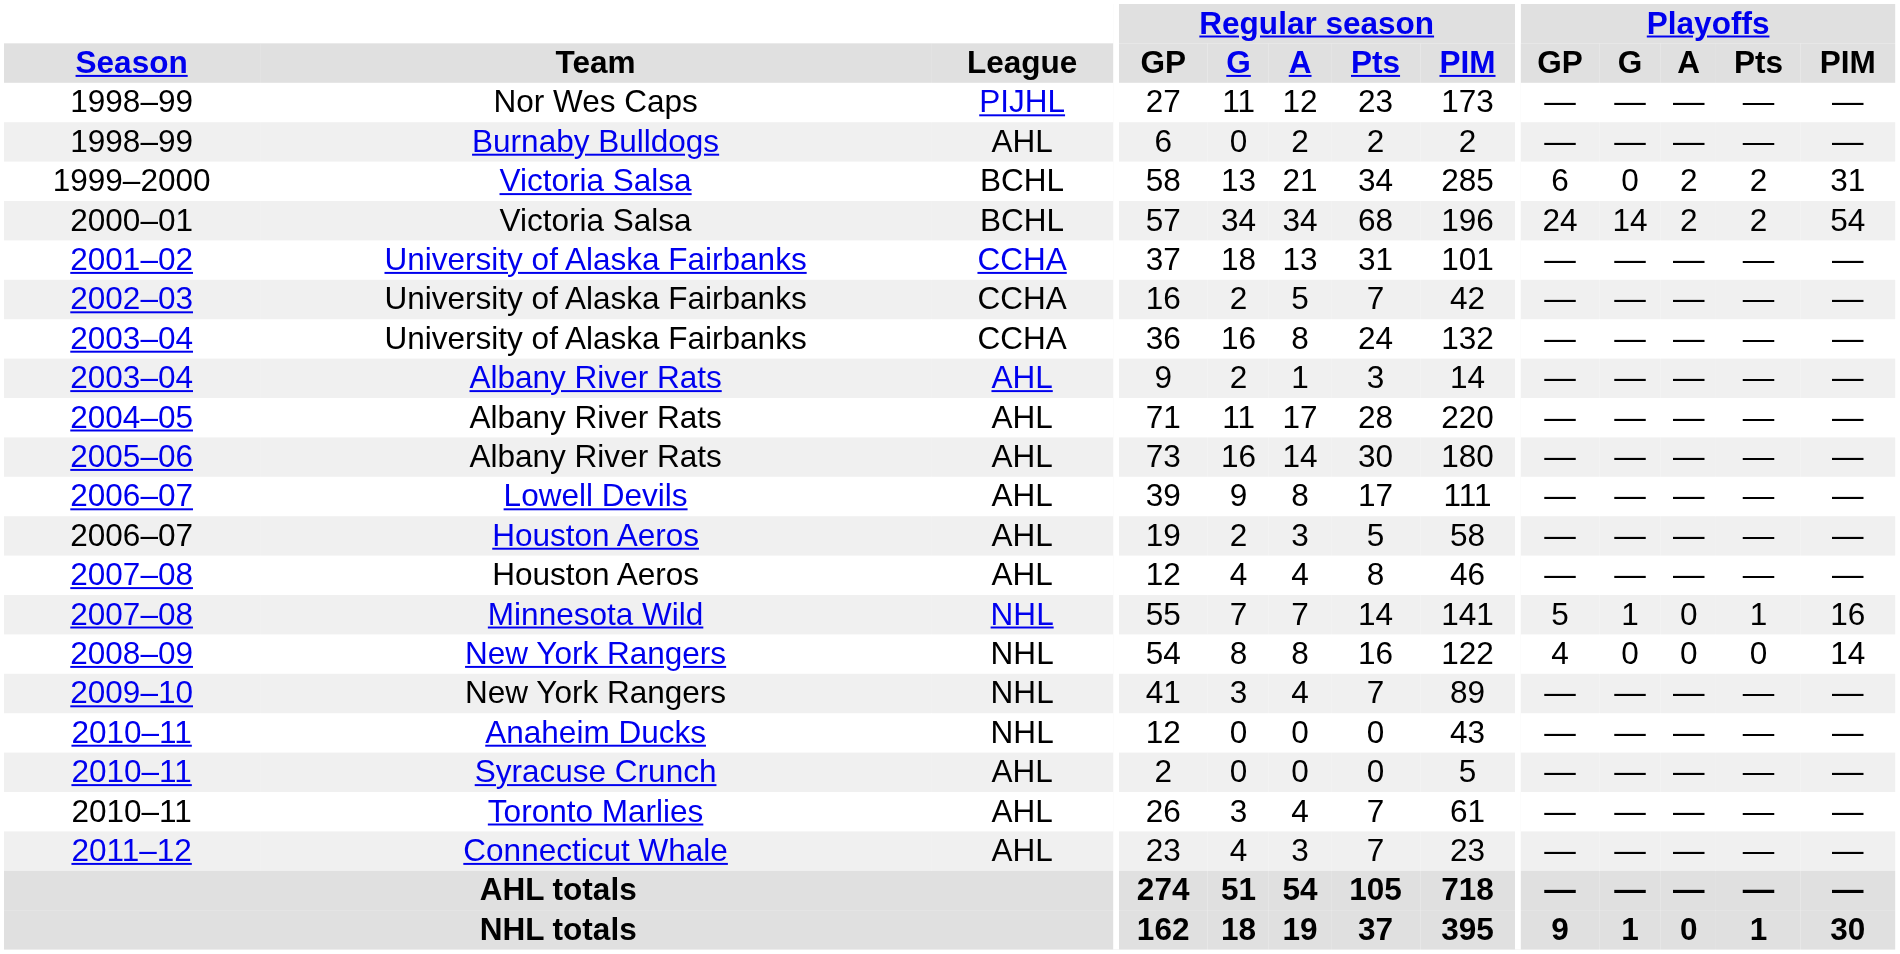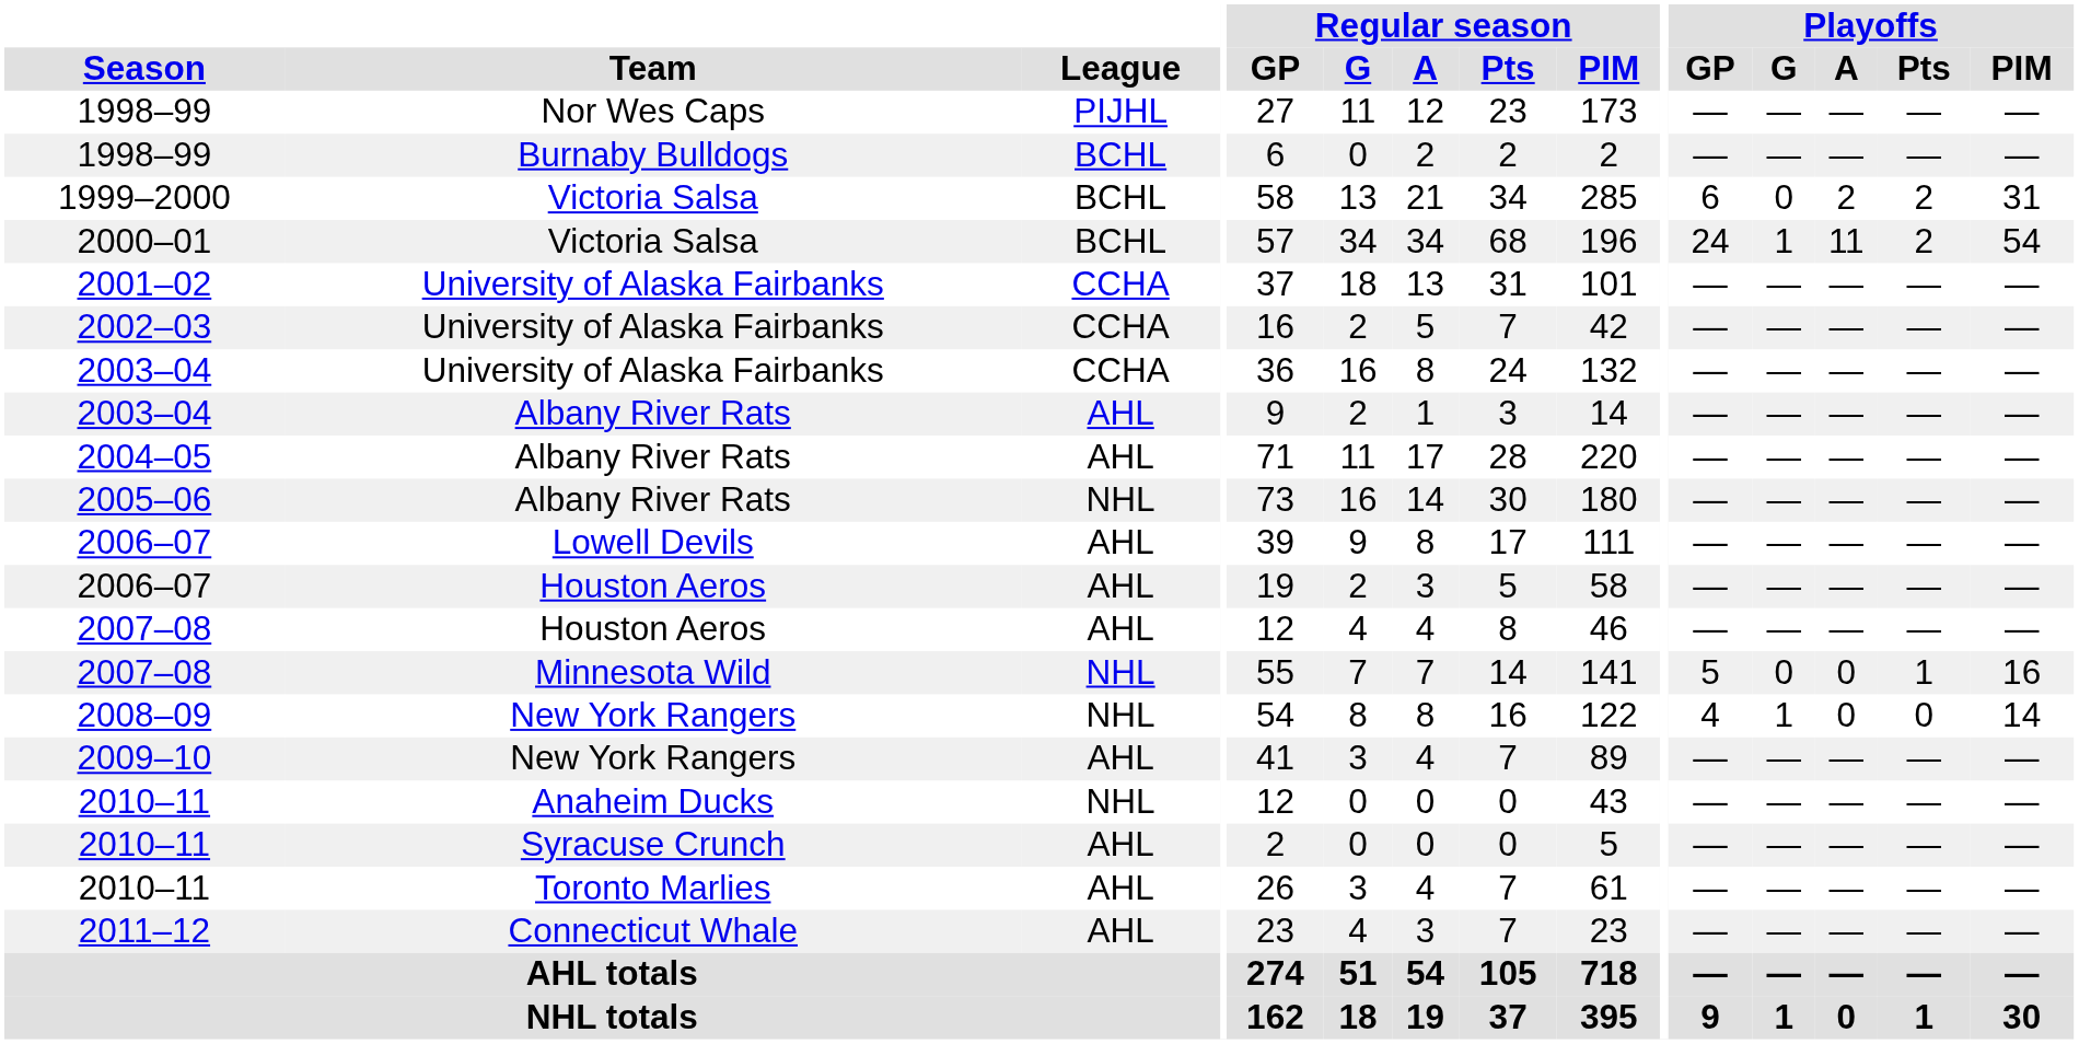 <table border="0" cellpadding="1" cellspacing="0" style="text-align:center; width:60em">
 <tr bgcolor="#e0e0e0">
 <th colspan="3" bgcolor="#ffffff"></th>
 <th rowspan="99" bgcolor="#ffffff"></th>
 <th colspan="5"><a href='#'>Regular season</a></th>
 <th rowspan="99" bgcolor="#ffffff"></th>
 <th colspan="5"><a href='#'>Playoffs</a></th>
 </tr>
 <tr bgcolor="#e0e0e0">
 <th><a href='#'>Season</a></th>
 <th>Team</th>
 <th>League</th>
 <th>GP</th>
 <th><a href='#'>G</a></th>
 <th><a href='#'>A</a></th>
 <th><a href='#'>Pts</a></th>
 <th><a href='#'>PIM</a></th>
 <th>GP</th>
 <th>G</th>
 <th>A</th>
 <th>Pts</th>
 <th>PIM</th>
 </tr>
 <tr>
 <td>1998–99</td>
 <td>Nor Wes Caps</td>
 <td><a href='#'>PIJHL</a></td>
 <td>27</td>
 <td>11</td>
 <td>12</td>
 <td>23</td>
 <td>173</td>
 <td>—</td>
 <td>—</td>
 <td>—</td>
 <td>—</td>
 <td>—</td>
 </tr>
 <tr bgcolor="#f0f0f0">
 <td>1998–99</td>
 <td><a href='#'>Burnaby Bulldogs</a></td>
-<td>AHL</td>
+<td><a href='#'>BCHL</a></td>
 <td>6</td>
 <td>0</td>
 <td>2</td>
 <td>2</td>
 <td>2</td>
 <td>—</td>
 <td>—</td>
 <td>—</td>
 <td>—</td>
 <td>—</td>
 </tr>
 <tr>
 <td>1999–2000</td>
 <td><a href='#'>Victoria Salsa</a></td>
 <td>BCHL</td>
 <td>58</td>
 <td>13</td>
 <td>21</td>
 <td>34</td>
 <td>285</td>
 <td>6</td>
 <td>0</td>
 <td>2</td>
 <td>2</td>
 <td>31</td>
 </tr>
 <tr bgcolor="#f0f0f0">
 <td>2000–01</td>
 <td>Victoria Salsa</td>
 <td>BCHL</td>
 <td>57</td>
 <td>34</td>
 <td>34</td>
 <td>68</td>
 <td>196</td>
 <td>24</td>
-<td>14</td>
-<td>2</td>
+<td>1</td>
+<td>11</td>
 <td>2</td>
 <td>54</td>
 </tr>
 <tr>
 <td><a href='#'>2001–02</a></td>
 <td><a href='#'>University of Alaska Fairbanks</a></td>
 <td><a href='#'>CCHA</a></td>
 <td>37</td>
 <td>18</td>
 <td>13</td>
 <td>31</td>
 <td>101</td>
 <td>—</td>
 <td>—</td>
 <td>—</td>
 <td>—</td>
 <td>—</td>
 </tr>
 <tr bgcolor="#f0f0f0">
 <td><a href='#'>2002–03</a></td>
 <td>University of Alaska Fairbanks</td>
 <td>CCHA</td>
 <td>16</td>
 <td>2</td>
 <td>5</td>
 <td>7</td>
 <td>42</td>
 <td>—</td>
 <td>—</td>
 <td>—</td>
 <td>—</td>
 <td>—</td>
 </tr>
 <tr>
 <td><a href='#'>2003–04</a></td>
 <td>University of Alaska Fairbanks</td>
 <td>CCHA</td>
 <td>36</td>
 <td>16</td>
 <td>8</td>
 <td>24</td>
 <td>132</td>
 <td>—</td>
 <td>—</td>
 <td>—</td>
 <td>—</td>
 <td>—</td>
 </tr>
 <tr bgcolor="#f0f0f0">
 <td><a href='#'>2003–04</a></td>
 <td><a href='#'>Albany River Rats</a></td>
 <td><a href='#'>AHL</a></td>
 <td>9</td>
 <td>2</td>
 <td>1</td>
 <td>3</td>
 <td>14</td>
 <td>—</td>
 <td>—</td>
 <td>—</td>
 <td>—</td>
 <td>—</td>
 </tr>
 <tr>
 <td><a href='#'>2004–05</a></td>
 <td>Albany River Rats</td>
 <td>AHL</td>
 <td>71</td>
 <td>11</td>
 <td>17</td>
 <td>28</td>
 <td>220</td>
 <td>—</td>
 <td>—</td>
 <td>—</td>
 <td>—</td>
 <td>—</td>
 </tr>
 <tr bgcolor="#f0f0f0">
 <td><a href='#'>2005–06</a></td>
 <td>Albany River Rats</td>
-<td>AHL</td>
+<td>NHL</td>
 <td>73</td>
 <td>16</td>
 <td>14</td>
 <td>30</td>
 <td>180</td>
 <td>—</td>
 <td>—</td>
 <td>—</td>
 <td>—</td>
 <td>—</td>
 </tr>
 <tr>
 <td><a href='#'>2006–07</a></td>
 <td><a href='#'>Lowell Devils</a></td>
 <td>AHL</td>
 <td>39</td>
 <td>9</td>
 <td>8</td>
 <td>17</td>
 <td>111</td>
 <td>—</td>
 <td>—</td>
 <td>—</td>
 <td>—</td>
 <td>—</td>
 </tr>
 <tr bgcolor="#f0f0f0">
 <td>2006–07</td>
 <td><a href='#'>Houston Aeros</a></td>
 <td>AHL</td>
 <td>19</td>
 <td>2</td>
 <td>3</td>
 <td>5</td>
 <td>58</td>
 <td>—</td>
 <td>—</td>
 <td>—</td>
 <td>—</td>
 <td>—</td>
 </tr>
 <tr>
 <td><a href='#'>2007–08</a></td>
 <td>Houston Aeros</td>
 <td>AHL</td>
 <td>12</td>
 <td>4</td>
 <td>4</td>
 <td>8</td>
 <td>46</td>
 <td>—</td>
 <td>—</td>
 <td>—</td>
 <td>—</td>
 <td>—</td>
 </tr>
 <tr bgcolor="#f0f0f0">
 <td><a href='#'>2007–08</a></td>
 <td><a href='#'>Minnesota Wild</a></td>
 <td><a href='#'>NHL</a></td>
 <td>55</td>
 <td>7</td>
 <td>7</td>
 <td>14</td>
 <td>141</td>
 <td>5</td>
-<td>1</td>
+<td>0</td>
 <td>0</td>
 <td>1</td>
 <td>16</td>
 </tr>
 <tr>
 <td><a href='#'>2008–09</a></td>
 <td><a href='#'>New York Rangers</a></td>
 <td>NHL</td>
 <td>54</td>
 <td>8</td>
 <td>8</td>
 <td>16</td>
 <td>122</td>
 <td>4</td>
-<td>0</td>
+<td>1</td>
 <td>0</td>
 <td>0</td>
 <td>14</td>
 </tr>
 <tr bgcolor="#f0f0f0">
 <td><a href='#'>2009–10</a></td>
 <td>New York Rangers</td>
-<td>NHL</td>
+<td>AHL</td>
 <td>41</td>
 <td>3</td>
 <td>4</td>
 <td>7</td>
 <td>89</td>
 <td>—</td>
 <td>—</td>
 <td>—</td>
 <td>—</td>
 <td>—</td>
 </tr>
 <tr>
 <td><a href='#'>2010–11</a></td>
 <td><a href='#'>Anaheim Ducks</a></td>
 <td>NHL</td>
 <td>12</td>
 <td>0</td>
 <td>0</td>
 <td>0</td>
 <td>43</td>
 <td>—</td>
 <td>—</td>
 <td>—</td>
 <td>—</td>
 <td>—</td>
 </tr>
 <tr bgcolor="#f0f0f0">
 <td><a href='#'>2010–11</a></td>
 <td><a href='#'>Syracuse Crunch</a></td>
 <td>AHL</td>
 <td>2</td>
 <td>0</td>
 <td>0</td>
 <td>0</td>
 <td>5</td>
 <td>—</td>
 <td>—</td>
 <td>—</td>
 <td>—</td>
 <td>—</td>
 </tr>
 <tr>
 <td>2010–11</td>
 <td><a href='#'>Toronto Marlies</a></td>
 <td>AHL</td>
 <td>26</td>
 <td>3</td>
 <td>4</td>
 <td>7</td>
 <td>61</td>
 <td>—</td>
 <td>—</td>
 <td>—</td>
 <td>—</td>
 <td>—</td>
 </tr>
 <tr bgcolor="#f0f0f0">
 <td><a href='#'>2011–12</a></td>
 <td><a href='#'>Connecticut Whale</a></td>
 <td>AHL</td>
 <td>23</td>
 <td>4</td>
 <td>3</td>
 <td>7</td>
 <td>23</td>
 <td>—</td>
 <td>—</td>
 <td>—</td>
 <td>—</td>
 <td>—</td>
 </tr>
 <tr bgcolor="#e0e0e0">
 <th colspan="3">AHL totals</th>
 <th>274</th>
 <th>51</th>
 <th>54</th>
 <th>105</th>
 <th>718</th>
 <th>—</th>
 <th>—</th>
 <th>—</th>
 <th>—</th>
 <th>—</th>
 </tr>
 <tr bgcolor="#e0e0e0">
 <th colspan="3">NHL totals</th>
 <th>162</th>
 <th>18</th>
 <th>19</th>
 <th>37</th>
 <th>395</th>
 <th>9</th>
 <th>1</th>
 <th>0</th>
 <th>1</th>
 <th>30</th>
 </tr>
 </table>
